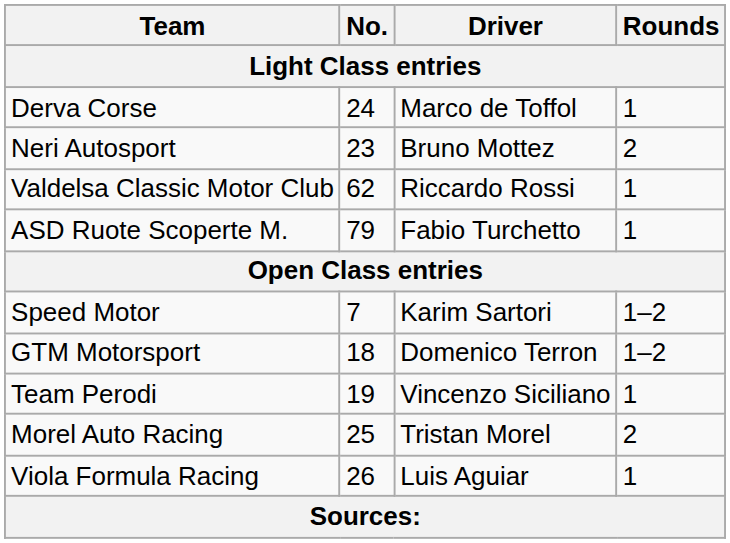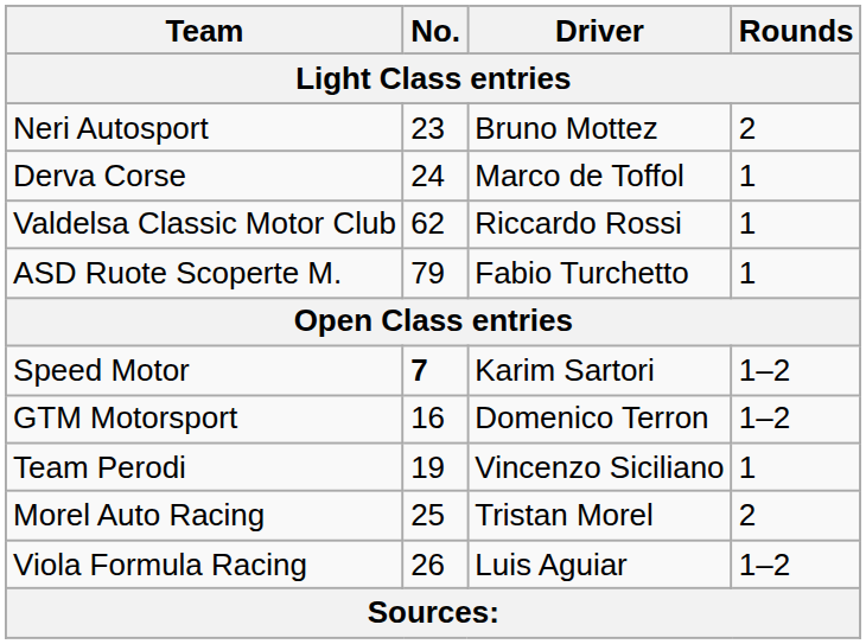 <table class="wikitable" style="font-size:85%">
 <tr>
 <th>Team</th>
 <th>No.</th>
 <th>Driver</th>
 <th>Rounds</th>
 </tr>
 <tr>
 <th colspan="4">Light Class entries</th>
 </tr>
 <tr>
+<td> Neri Autosport</td>
+<td>23</td>
+<td> Bruno Mottez</td>
+<td>2</td>
+</tr>
+<tr>
 <td> Derva Corse</td>
 <td>24</td>
 <td> Marco de Toffol</td>
 <td>1</td>
-</tr>
-<tr>
-<td> Neri Autosport</td>
-<td>23</td>
-<td> Bruno Mottez</td>
-<td>2</td>
 </tr>
 <tr>
 <td> Valdelsa Classic Motor Club</td>
 <td>62</td>
 <td> Riccardo Rossi</td>
 <td>1</td>
 </tr>
 <tr>
 <td> ASD Ruote Scoperte M.</td>
 <td>79</td>
 <td> Fabio Turchetto</td>
 <td>1</td>
 </tr>
 <tr>
 <th colspan="4">Open Class entries</th>
 </tr>
 <tr>
 <td> Speed Motor</td>
-<td>7</td>
+<td><strong>7</strong></td>
 <td> Karim Sartori</td>
 <td>1–2</td>
 </tr>
 <tr>
 <td> GTM Motorsport</td>
-<td>18</td>
+<td>16</td>
 <td> Domenico Terron</td>
 <td>1–2</td>
 </tr>
 <tr>
 <td> Team Perodi</td>
 <td>19</td>
 <td> Vincenzo Siciliano</td>
 <td>1</td>
 </tr>
 <tr>
 <td> Morel Auto Racing</td>
 <td>25</td>
 <td> Tristan Morel</td>
 <td>2</td>
 </tr>
 <tr>
 <td> Viola Formula Racing</td>
 <td>26</td>
 <td> Luis Aguiar</td>
-<td>1</td>
+<td>1–2</td>
 </tr>
 <tr>
 <th colspan="4">Sources: </th>
 </tr>
 </table>
